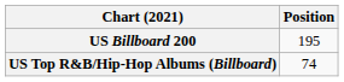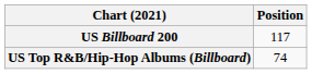 <table class="wikitable sortable plainrowheaders" style="text-align:center">
 <tr>
 <th scope="col">Chart (2021)</th>
 <th scope="col">Position</th>
 </tr>
 <tr>
 <th scope="row">US <em>Billboard</em> 200</th>
-<td>195</td>
+<td>117</td>
 </tr>
 <tr>
 <th scope="row">US Top R&B/Hip-Hop Albums (<em>Billboard</em>)</th>
 <td>74</td>
 </tr>
 </table>
